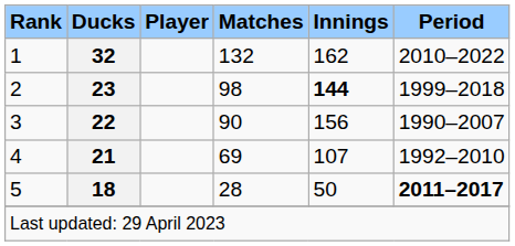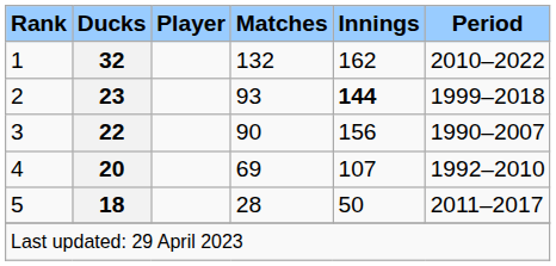 <table class="wikitable plainrowheaders sortable">
 <tr>
 <th scope=col style="background:#9cf;">Rank</th>
 <th scope=col style="background:#9cf;">Ducks</th>
 <th scope=col style="background:#9cf;">Player</th>
 <th scope=col style="background:#9cf;">Matches</th>
 <th scope=col style="background:#9cf;">Innings</th>
 <th scope=col style="background:#9cf;">Period</th>
 </tr>
 <tr>
 <td>1</td>
 <th>32</th>
 <td></td>
 <td>132</td>
 <td>162</td>
 <td>2010–2022</td>
 </tr>
 <tr>
 <td>2</td>
 <th>23</th>
 <td></td>
-<td>98</td>
+<td>93</td>
 <td><strong>144</strong></td>
 <td>1999–2018</td>
 </tr>
 <tr>
 <td>3</td>
 <th>22</th>
 <td></td>
 <td>90</td>
 <td>156</td>
 <td>1990–2007</td>
 </tr>
 <tr>
 <td>4</td>
-<th>21</th>
+<th>20</th>
 <td></td>
 <td>69</td>
 <td>107</td>
 <td>1992–2010</td>
 </tr>
 <tr>
 <td>5</td>
 <th>18</th>
 <td></td>
 <td>28</td>
 <td>50</td>
-<td><strong>2011–2017</strong></td>
+<td>2011–2017</td>
 </tr>
 <tr>
 </tr>
 <tr class=sortbottom>
 <td colspan=6><small>Last updated: 29 April 2023</small></td>
 </tr>
 </table>
